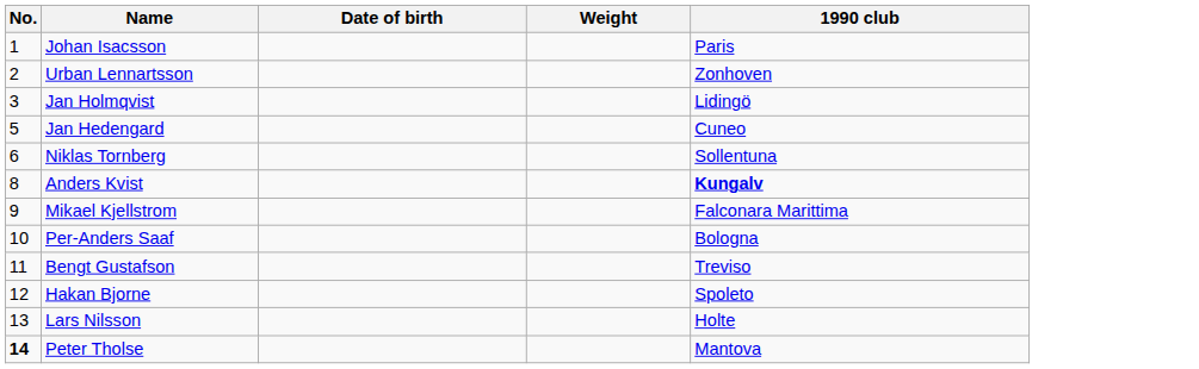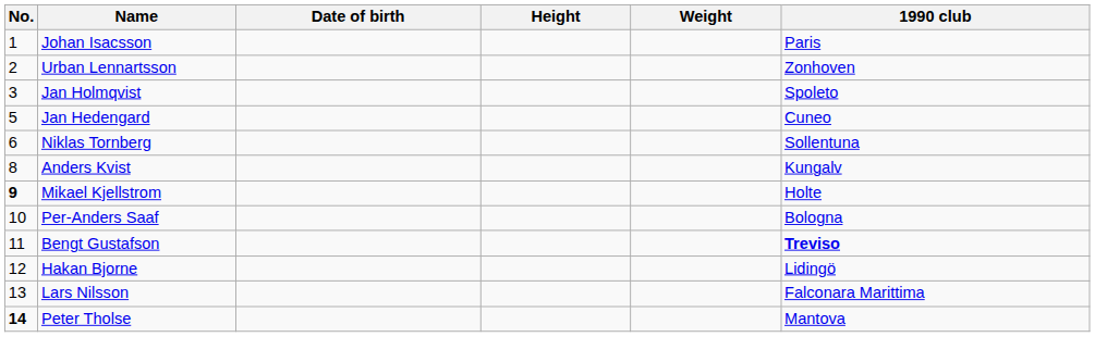 <table class=wikitable sortable style=font-size:100%; text-align:center;>
 <tr>
 <th>No.</th>
 <th style=width:12em>Name</th>
 <th style=width:15em>Date of birth</th>
+<th style=width:9em>Height</th>
 <th style=width:9em>Weight</th>
 <th style=width:19em>1990 club</th>
 </tr>
 <tr>
 <td>1</td>
 <td><a href='#'>Johan Isacsson</a></td>
+<td></td>
 <td></td>
 <td></td>
 <td> <a href='#'>Paris</a></td>
 </tr>
 <tr>
 <td>2</td>
 <td><a href='#'>Urban Lennartsson</a></td>
 <td></td>
 <td></td>
+<td></td>
 <td> <a href='#'>Zonhoven</a></td>
 </tr>
 <tr>
 <td>3</td>
 <td><a href='#'>Jan Holmqvist</a></td>
 <td></td>
 <td></td>
-<td><a href='#'>Lidingö</a></td>
+<td></td>
+<td> <a href='#'>Spoleto</a></td>
 </tr>
 <tr>
 <td>5</td>
 <td><a href='#'>Jan Hedengard</a></td>
+<td></td>
 <td></td>
 <td></td>
 <td> <a href='#'>Cuneo</a></td>
 </tr>
 <tr>
 <td>6</td>
 <td><a href='#'>Niklas Tornberg</a></td>
 <td></td>
 <td></td>
+<td></td>
 <td><a href='#'>Sollentuna</a></td>
 </tr>
 <tr>
 <td>8</td>
 <td><a href='#'>Anders Kvist</a></td>
 <td></td>
 <td></td>
-<td><strong><a href='#'>Kungalv</a></strong></td>
+<td></td>
+<td><a href='#'>Kungalv</a></td>
 </tr>
 <tr>
-<td>9</td>
+<td><strong>9</strong></td>
 <td><a href='#'>Mikael Kjellstrom</a></td>
 <td></td>
 <td></td>
-<td> <a href='#'>Falconara Marittima</a></td>
+<td></td>
+<td> <a href='#'>Holte</a></td>
 </tr>
 <tr>
 <td>10</td>
 <td><a href='#'>Per-Anders Saaf</a></td>
+<td></td>
 <td></td>
 <td></td>
 <td> <a href='#'>Bologna</a></td>
 </tr>
 <tr>
 <td>11</td>
 <td><a href='#'>Bengt Gustafson</a></td>
 <td></td>
 <td></td>
-<td> <a href='#'>Treviso</a></td>
+<td></td>
+<td><strong> <a href='#'>Treviso</a></strong></td>
 </tr>
 <tr>
 <td>12</td>
 <td><a href='#'>Hakan Bjorne</a></td>
 <td></td>
 <td></td>
-<td> <a href='#'>Spoleto</a></td>
+<td></td>
+<td><a href='#'>Lidingö</a></td>
 </tr>
 <tr>
 <td>13</td>
 <td><a href='#'>Lars Nilsson</a></td>
 <td></td>
 <td></td>
-<td> <a href='#'>Holte</a></td>
+<td></td>
+<td> <a href='#'>Falconara Marittima</a></td>
 </tr>
 <tr>
 <td><strong>14</strong></td>
 <td><a href='#'>Peter Tholse</a></td>
 <td></td>
 <td></td>
+<td></td>
 <td> <a href='#'>Mantova</a></td>
 </tr>
 </table>
